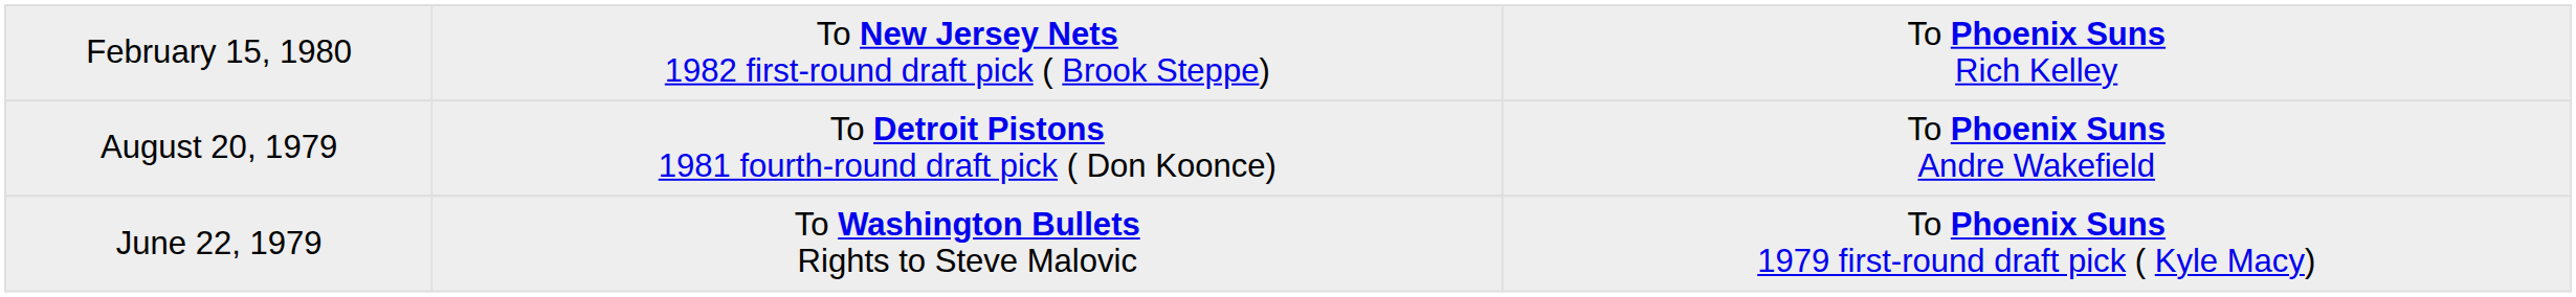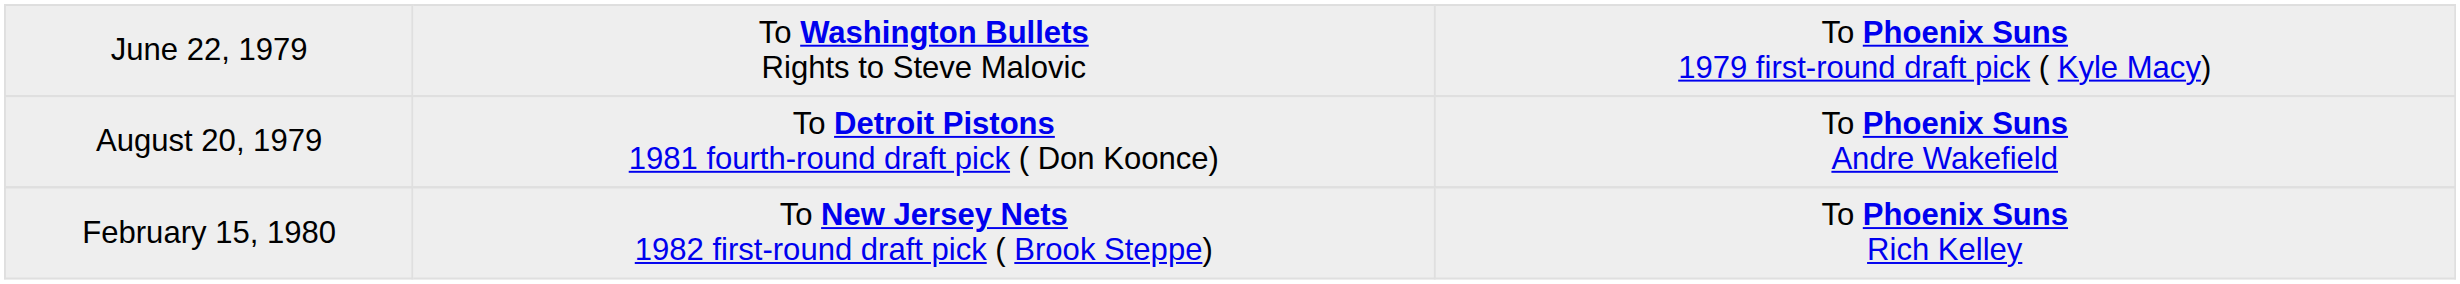 <table border=1 style="border-collapse:collapse; text-align: center; width: 100%" bordercolor="#DFDFDF"  cellpadding="5">
 <tr>
 </tr>
 <tr bgcolor="eeeeee">
-<td style="width:12%">February 15, 1980</td>
-<td style="width:30%" valign="top">To <strong><a href='#'>New Jersey Nets</a></strong><br><a href='#'>1982 first-round draft pick</a> ( <a href='#'>Brook Steppe</a>)</td>
-<td style="width:30%" valign="top">To <strong><a href='#'>Phoenix Suns</a></strong><br> <a href='#'>Rich Kelley</a></td>
+<td style="width:12%">June 22, 1979</td>
+<td style="width:30%" valign="top">To <strong><a href='#'>Washington Bullets</a></strong><br>Rights to  Steve Malovic</td>
+<td style="width:30%" valign="top">To <strong><a href='#'>Phoenix Suns</a></strong><br><a href='#'>1979 first-round draft pick</a> ( <a href='#'>Kyle Macy</a>)</td>
 </tr>
 <tr>
 </tr>
 <tr bgcolor="eeeeee">
 <td style="width:12%">August 20, 1979</td>
 <td style="width:30%" valign="top">To <strong><a href='#'>Detroit Pistons</a></strong><br><a href='#'>1981 fourth-round draft pick</a> ( Don Koonce)</td>
 <td style="width:30%" valign="top">To <strong><a href='#'>Phoenix Suns</a></strong><br> <a href='#'>Andre Wakefield</a></td>
 </tr>
 <tr>
 </tr>
 <tr bgcolor="eeeeee">
-<td style="width:12%">June 22, 1979</td>
-<td style="width:30%" valign="top">To <strong><a href='#'>Washington Bullets</a></strong><br>Rights to  Steve Malovic</td>
-<td style="width:30%" valign="top">To <strong><a href='#'>Phoenix Suns</a></strong><br><a href='#'>1979 first-round draft pick</a> ( <a href='#'>Kyle Macy</a>)</td>
+<td style="width:12%">February 15, 1980</td>
+<td style="width:30%" valign="top">To <strong><a href='#'>New Jersey Nets</a></strong><br><a href='#'>1982 first-round draft pick</a> ( <a href='#'>Brook Steppe</a>)</td>
+<td style="width:30%" valign="top">To <strong><a href='#'>Phoenix Suns</a></strong><br> <a href='#'>Rich Kelley</a></td>
 </tr>
 </table>
